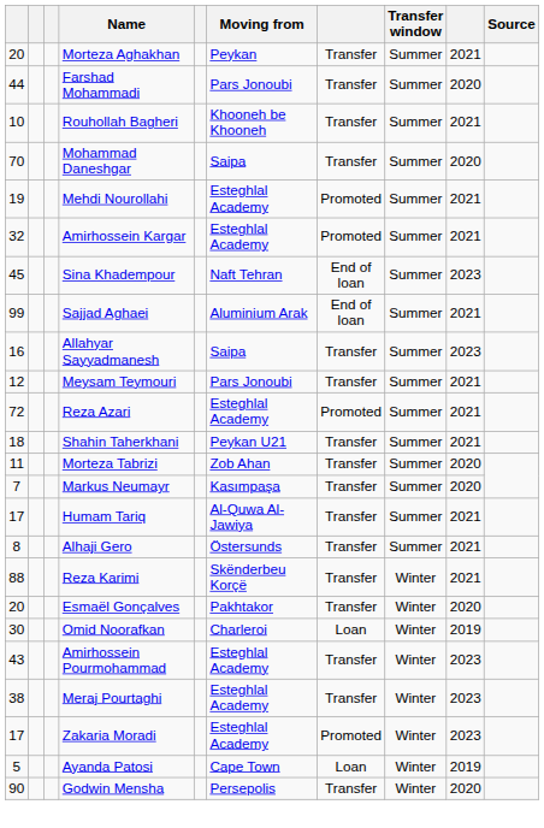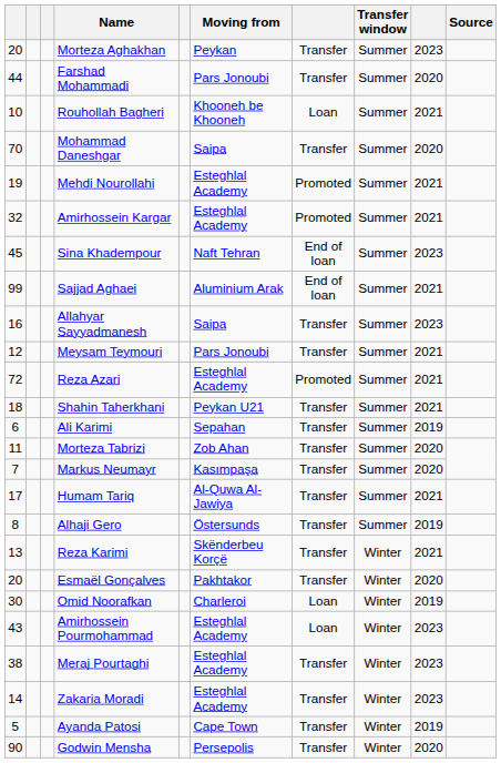 <table class="wikitable sortable">
 <tr>
 <th style="width:20px;"></th>
 <th style="width:30px;"></th>
 <th style="width:30px;"></th>
 <th style="width:200px;">Name</th>
 <th style="width:20px;"></th>
 <th style="width:180px;">Moving from</th>
 <th></th>
 <th Transfer window>Transfer<br>window</th>
 <th></th>
 <th style="width:20px;" class="unsortable">Source</th>
 </tr>
 <tr>
 <td align=center>20</td>
 <td align=center></td>
 <td align=center></td>
 <td><a href='#'>Morteza Aghakhan</a></td>
 <td align=center></td>
 <td><a href='#'>Peykan</a></td>
 <td align=center>Transfer</td>
 <td align=center>Summer</td>
-<td align=center>2021</td>
+<td align=center>2023</td>
 <td align=center></td>
 </tr>
 <tr>
 <td align=center>44</td>
 <td align=center></td>
 <td align=center></td>
 <td><a href='#'>Farshad Mohammadi</a></td>
 <td align=center></td>
 <td><a href='#'>Pars Jonoubi</a></td>
 <td align=center>Transfer</td>
 <td align=center>Summer</td>
 <td align=center>2020</td>
 <td align=center></td>
 </tr>
 <tr>
 <td align=center>10</td>
 <td align=center></td>
 <td align=center></td>
 <td><a href='#'>Rouhollah Bagheri</a></td>
 <td align=center></td>
 <td><a href='#'>Khooneh be Khooneh</a></td>
-<td align=center>Transfer</td>
+<td align=center>Loan</td>
 <td align=center>Summer</td>
 <td align=center>2021</td>
 <td align=center></td>
 </tr>
 <tr>
 <td align=center>70</td>
 <td align=center></td>
 <td align=center></td>
 <td><a href='#'>Mohammad Daneshgar</a></td>
 <td align=center></td>
 <td><a href='#'>Saipa</a></td>
 <td align=center>Transfer</td>
 <td align=center>Summer</td>
 <td align=center>2020</td>
 <td align=center></td>
 </tr>
 <tr>
 <td align=center>19</td>
 <td align=center></td>
 <td align=center></td>
 <td><a href='#'>Mehdi Nourollahi</a></td>
 <td align=center></td>
 <td><a href='#'>Esteghlal Academy</a></td>
 <td align=center>Promoted</td>
 <td align=center>Summer</td>
 <td align=center>2021</td>
 <td align=center></td>
 </tr>
 <tr>
 <td align=center>32</td>
 <td align=center></td>
 <td align=center></td>
 <td><a href='#'>Amirhossein Kargar</a></td>
 <td align=center></td>
 <td><a href='#'>Esteghlal Academy</a></td>
 <td align=center>Promoted</td>
 <td align=center>Summer</td>
 <td align=center>2021</td>
 <td align=center></td>
 </tr>
 <tr>
 <td align=center>45</td>
 <td align=center></td>
 <td align=center></td>
 <td><a href='#'>Sina Khadempour</a></td>
 <td align=center></td>
 <td><a href='#'>Naft Tehran</a></td>
 <td align=center>End of loan</td>
 <td align=center>Summer</td>
 <td align=center>2023</td>
 <td align=center></td>
 </tr>
 <tr>
 <td align=center>99</td>
 <td align=center></td>
 <td align=center></td>
 <td><a href='#'>Sajjad Aghaei</a></td>
 <td align=center></td>
 <td><a href='#'>Aluminium Arak</a></td>
 <td align=center>End of loan</td>
 <td align=center>Summer</td>
 <td align=center>2021</td>
 <td align=center></td>
 </tr>
 <tr>
 <td align=center>16</td>
 <td align=center></td>
 <td align=center></td>
 <td><a href='#'>Allahyar Sayyadmanesh</a></td>
 <td align=center></td>
 <td><a href='#'>Saipa</a></td>
 <td align=center>Transfer</td>
 <td align=center>Summer</td>
 <td align=center>2023</td>
 <td align=center></td>
 </tr>
 <tr>
 <td align=center>12</td>
 <td align=center></td>
 <td align=center></td>
 <td><a href='#'>Meysam Teymouri</a></td>
 <td align=center></td>
 <td><a href='#'>Pars Jonoubi</a></td>
 <td align=center>Transfer</td>
 <td align=center>Summer</td>
 <td align=center>2021</td>
 <td align=center></td>
 </tr>
 <tr>
 <td align=center>72</td>
 <td align=center></td>
 <td align=center></td>
 <td><a href='#'>Reza Azari</a></td>
 <td align=center></td>
 <td><a href='#'>Esteghlal Academy</a></td>
 <td align=center>Promoted</td>
 <td align=center>Summer</td>
 <td align=center>2021</td>
 <td align=center></td>
 </tr>
 <tr>
 <td align=center>18</td>
 <td align=center></td>
 <td align=center></td>
 <td><a href='#'>Shahin Taherkhani</a></td>
 <td align=center></td>
 <td><a href='#'>Peykan U21</a></td>
 <td align=center>Transfer</td>
 <td align=center>Summer</td>
 <td align=center>2021</td>
 <td align=center></td>
 </tr>
 <tr>
+<td align=center>6</td>
+<td align=center></td>
+<td align=center></td>
+<td><a href='#'>Ali Karimi</a></td>
+<td align=center></td>
+<td><a href='#'>Sepahan</a></td>
+<td align=center>Transfer</td>
+<td align=center>Summer</td>
+<td align=center>2019</td>
+<td align=center></td>
+</tr>
+<tr>
 <td align=center>11</td>
 <td align=center></td>
 <td align=center></td>
 <td><a href='#'>Morteza Tabrizi</a></td>
 <td align=center></td>
 <td><a href='#'>Zob Ahan</a></td>
 <td align=center>Transfer</td>
 <td align=center>Summer</td>
 <td align=center>2020</td>
 <td rowspan=2 align=center></td>
 </tr>
 <tr>
 <td align=center>7</td>
 <td align=center></td>
 <td align=center></td>
 <td><a href='#'>Markus Neumayr</a></td>
 <td align=center></td>
 <td> <a href='#'>Kasımpaşa</a></td>
 <td align=center>Transfer</td>
 <td align=center>Summer</td>
 <td align=center>2020</td>
 </tr>
 <tr>
 <td align=center>17</td>
 <td align=center></td>
 <td align=center></td>
 <td><a href='#'>Humam Tariq</a></td>
 <td align=center></td>
 <td> <a href='#'>Al-Quwa Al-Jawiya</a></td>
 <td align=center>Transfer</td>
 <td align=center>Summer</td>
 <td align=center>2021</td>
 <td align=center></td>
 </tr>
 <tr>
 <td align=center>8</td>
 <td align=center></td>
 <td align=center></td>
 <td><a href='#'>Alhaji Gero</a></td>
 <td align=center></td>
 <td> <a href='#'>Östersunds</a></td>
 <td align=center>Transfer</td>
 <td align=center>Summer</td>
-<td align=center>2021</td>
+<td align=center>2019</td>
 <td align=center></td>
 </tr>
 <tr>
-<td align=center>88</td>
+<td align=center>13</td>
 <td align=center></td>
 <td align=center></td>
 <td><a href='#'>Reza Karimi</a></td>
 <td align=center></td>
 <td> <a href='#'>Skënderbeu Korçë</a></td>
 <td align=center>Transfer</td>
 <td align=center>Winter</td>
 <td align=center>2021</td>
 <td align=center></td>
 </tr>
 <tr>
 <td align=center>20</td>
 <td align=center></td>
 <td align=center></td>
 <td><a href='#'>Esmaël Gonçalves</a></td>
 <td align=center></td>
 <td> <a href='#'>Pakhtakor</a></td>
 <td align=center>Transfer</td>
 <td align=center>Winter</td>
 <td align=center>2020</td>
 <td align=center></td>
 </tr>
 <tr>
 <td align=center>30</td>
 <td align=center></td>
 <td align=center></td>
 <td><a href='#'>Omid Noorafkan</a></td>
 <td align=center></td>
 <td> <a href='#'>Charleroi</a></td>
 <td align=center>Loan</td>
 <td align=center>Winter</td>
 <td align=center>2019</td>
 <td align=center></td>
 </tr>
 <tr>
 <td align=center>43</td>
 <td align=center></td>
 <td align=center></td>
 <td><a href='#'>Amirhossein Pourmohammad</a></td>
 <td align=center></td>
 <td><a href='#'>Esteghlal Academy</a></td>
-<td align=center>Transfer</td>
+<td align=center>Loan</td>
 <td align=center>Winter</td>
 <td align=center>2023</td>
 <td align=center></td>
 </tr>
 <tr>
 <td align=center>38</td>
 <td align=center></td>
 <td align=center></td>
 <td><a href='#'>Meraj Pourtaghi</a></td>
 <td align=center></td>
 <td><a href='#'>Esteghlal Academy</a></td>
 <td align=center>Transfer</td>
 <td align=center>Winter</td>
 <td align=center>2023</td>
 <td align=center></td>
 </tr>
 <tr>
-<td align=center>17</td>
+<td align=center>14</td>
 <td align=center></td>
 <td align=center></td>
 <td><a href='#'>Zakaria Moradi</a></td>
 <td align=center></td>
 <td><a href='#'>Esteghlal Academy</a></td>
-<td align=center>Promoted</td>
+<td align=center>Transfer</td>
 <td align=center>Winter</td>
 <td align=center>2023</td>
 <td align=center></td>
 </tr>
 <tr>
 <td align=center>5</td>
 <td align=center></td>
 <td align=center></td>
 <td><a href='#'>Ayanda Patosi</a></td>
 <td align=center></td>
 <td> <a href='#'>Cape Town</a></td>
-<td align=center>Loan</td>
+<td align=center>Transfer</td>
 <td align=center>Winter</td>
 <td align=center>2019</td>
 <td align=center></td>
 </tr>
 <tr>
 <td align=center>90</td>
 <td align=center></td>
 <td align=center></td>
 <td><a href='#'>Godwin Mensha</a></td>
 <td align=center></td>
 <td><a href='#'>Persepolis</a></td>
 <td align=center>Transfer</td>
 <td align=center>Winter</td>
 <td align=center>2020</td>
 <td align=center></td>
 </tr>
 </table>
